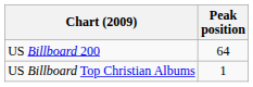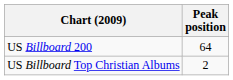 <table class="wikitable">
 <tr>
 <th>Chart (2009)</th>
 <th>Peak<br>position</th>
 </tr>
 <tr>
 <td>US <a href='#'><em>Billboard</em> 200</a></td>
 <td style="text-align:center;">64</td>
 </tr>
 <tr>
 <td>US <em>Billboard</em> <a href='#'>Top Christian Albums</a></td>
-<td style="text-align:center;">1</td>
+<td style="text-align:center;">2</td>
 </tr>
 </table>
